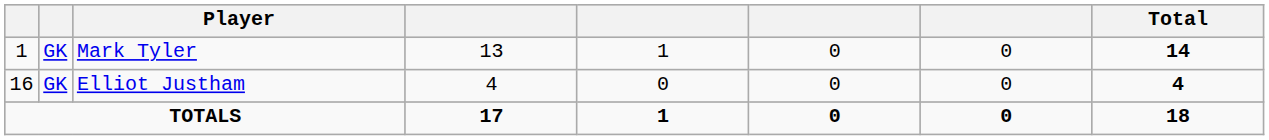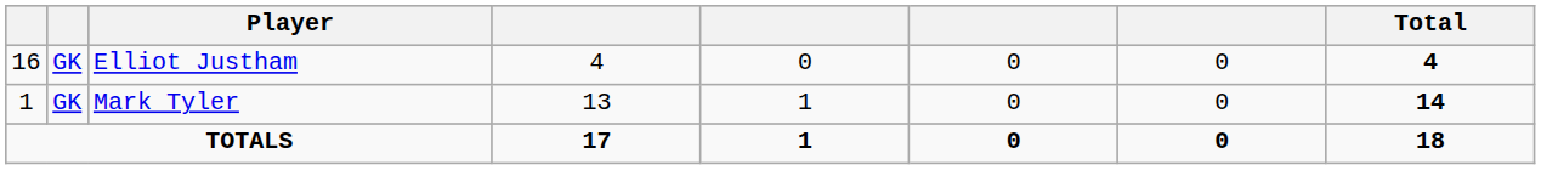 <table class="wikitable sortable" style="font-size: 95%; text-align: center;">
 <tr>
 <th width=10></th>
 <th width=10></th>
 <th width=200>Player</th>
 <th width=100></th>
 <th width=100></th>
 <th width=100></th>
 <th width=100></th>
 <th width=100>Total</th>
 </tr>
 <tr>
+<td>16</td>
+<td><a href='#'>GK</a></td>
+<td align=left> <a href='#'>Elliot Justham</a></td>
+<td>4</td>
+<td>0</td>
+<td>0</td>
+<td>0</td>
+<td><strong>4</strong></td>
+</tr>
+<tr>
 <td>1</td>
 <td><a href='#'>GK</a></td>
 <td align=left> <a href='#'>Mark Tyler</a></td>
 <td>13</td>
 <td>1</td>
 <td>0</td>
 <td>0</td>
 <td><strong>14</strong></td>
 </tr>
 <tr>
-<td>16</td>
-<td><a href='#'>GK</a></td>
-<td align=left> <a href='#'>Elliot Justham</a></td>
-<td>4</td>
-<td>0</td>
-<td>0</td>
-<td>0</td>
-<td><strong>4</strong></td>
-</tr>
-<tr>
 <td colspan="3"><strong>TOTALS</strong></td>
 <td><strong>17</strong></td>
 <td><strong>1</strong></td>
 <td><strong>0</strong></td>
 <td><strong>0</strong></td>
 <td><strong>18</strong></td>
 </tr>
 </table>
